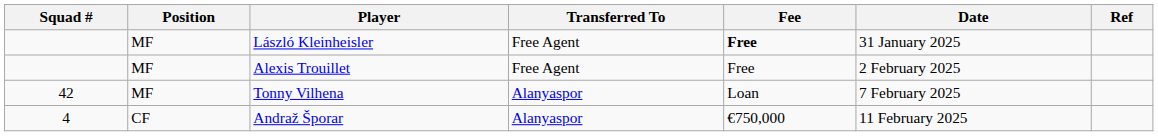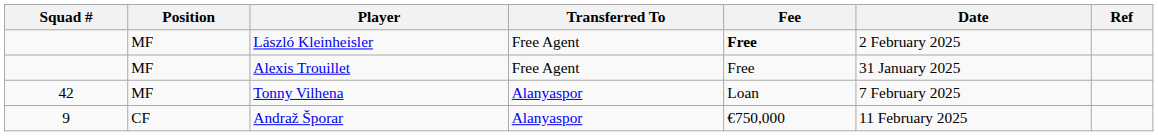 <table class="wikitable sortable" style="width:90%; text-align:center; font-size:95%; text-align:left;">
 <tr>
 <th><strong>Squad #</strong></th>
 <th><strong>Position</strong></th>
 <th><strong>Player</strong></th>
 <th><strong>Transferred To</strong></th>
 <th><strong>Fee</strong></th>
 <th><strong>Date</strong></th>
 <th><strong>Ref</strong></th>
 </tr>
 <tr>
 <td align="center"></td>
 <td>MF</td>
 <td> <a href='#'>László Kleinheisler</a></td>
 <td>Free Agent</td>
 <td><strong>Free</strong></td>
-<td>31 January 2025</td>
+<td>2 February 2025</td>
 <td></td>
 </tr>
 <tr>
 <td align="center"></td>
 <td>MF</td>
 <td> <a href='#'>Alexis Trouillet</a></td>
 <td>Free Agent</td>
 <td>Free</td>
-<td>2 February 2025</td>
+<td>31 January 2025</td>
 <td></td>
 </tr>
 <tr>
 <td align="center">42</td>
 <td>MF</td>
 <td> <a href='#'>Tonny Vilhena</a></td>
 <td> <a href='#'>Alanyaspor</a></td>
 <td>Loan</td>
 <td>7 February 2025</td>
 <td></td>
 </tr>
 <tr>
-<td align="center">4</td>
+<td align="center">9</td>
 <td>CF</td>
 <td> <a href='#'>Andraž Šporar</a></td>
 <td> <a href='#'>Alanyaspor</a></td>
 <td>€750,000</td>
 <td>11 February 2025</td>
 <td></td>
 </tr>
 </table>
